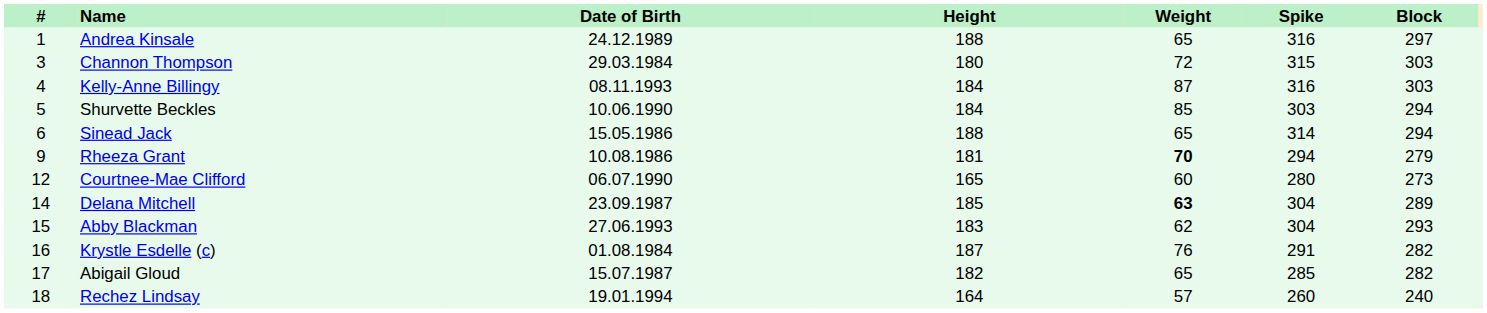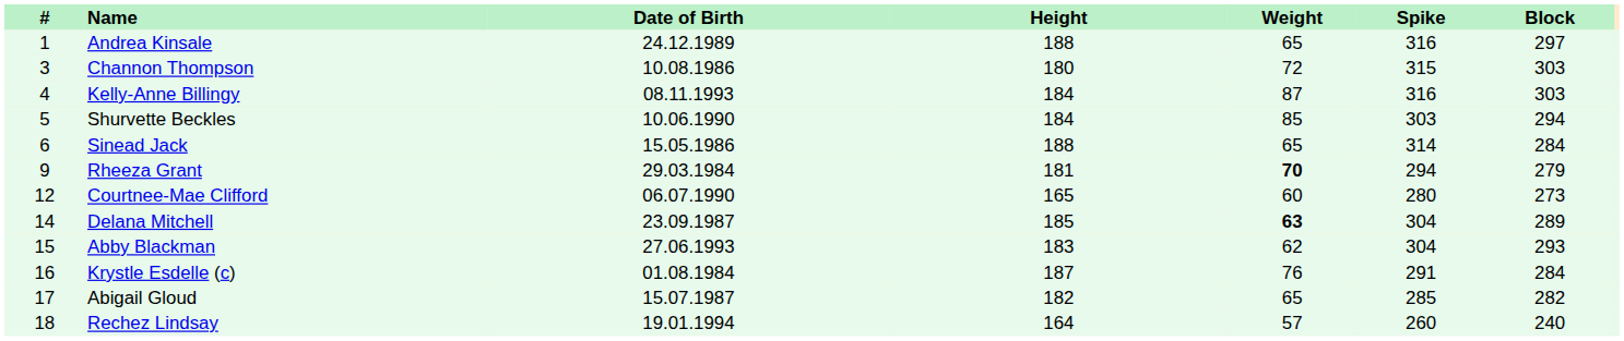 <table border=0 cellpadding=2 cellspacing=0  |- bgcolor=#FFECCE style="text-align:center; font-size:90%;" width=100%>
 <tr bgcolor=#BBF0C9>
 <th width=5%>#</th>
 <th width=25% align=left>Name</th>
 <th width=25%>Date of Birth</th>
 <th width=21%>Height</th>
 <th width=8%>Weight</th>
 <th width=8%>Spike</th>
 <th width=8%>Block</th>
 </tr>
 <tr bgcolor=#E7FAEC>
 <td>1</td>
 <td align=left><a href='#'>Andrea Kinsale</a></td>
 <td>24.12.1989</td>
 <td>188</td>
 <td>65</td>
 <td>316</td>
 <td>297</td>
 <td></td>
 </tr>
 <tr bgcolor=#E7FAEC>
 <td>3</td>
 <td align=left><a href='#'>Channon Thompson</a></td>
-<td>29.03.1984</td>
+<td>10.08.1986</td>
 <td>180</td>
 <td>72</td>
 <td>315</td>
 <td>303</td>
 <td></td>
 </tr>
 <tr bgcolor=#E7FAEC>
 <td>4</td>
 <td align=left><a href='#'>Kelly-Anne Billingy</a></td>
 <td>08.11.1993</td>
 <td>184</td>
 <td>87</td>
 <td>316</td>
 <td>303</td>
 <td></td>
 </tr>
 <tr bgcolor=#E7FAEC>
 <td>5</td>
 <td align=left>Shurvette Beckles</td>
 <td>10.06.1990</td>
 <td>184</td>
 <td>85</td>
 <td>303</td>
 <td>294</td>
 <td></td>
 </tr>
 <tr bgcolor=#E7FAEC>
 <td>6</td>
 <td align=left><a href='#'>Sinead Jack</a></td>
 <td>15.05.1986</td>
 <td>188</td>
 <td>65</td>
 <td>314</td>
-<td>294</td>
+<td>284</td>
 <td></td>
 </tr>
 <tr bgcolor=#E7FAEC>
 <td>9</td>
 <td align=left><a href='#'>Rheeza Grant</a></td>
-<td>10.08.1986</td>
+<td>29.03.1984</td>
 <td>181</td>
 <td><strong>70</strong></td>
 <td>294</td>
 <td>279</td>
 <td></td>
 </tr>
 <tr bgcolor=#E7FAEC>
 <td>12</td>
 <td align=left><a href='#'>Courtnee-Mae Clifford</a></td>
 <td>06.07.1990</td>
 <td>165</td>
 <td>60</td>
 <td>280</td>
 <td>273</td>
 <td></td>
 </tr>
 <tr bgcolor=#E7FAEC>
 <td>14</td>
 <td align=left><a href='#'>Delana Mitchell</a></td>
 <td>23.09.1987</td>
 <td>185</td>
 <td><strong>63</strong></td>
 <td>304</td>
 <td>289</td>
 <td></td>
 </tr>
 <tr bgcolor=#E7FAEC>
 <td>15</td>
 <td align=left><a href='#'>Abby Blackman</a></td>
 <td>27.06.1993</td>
 <td>183</td>
 <td>62</td>
 <td>304</td>
 <td>293</td>
 <td></td>
 </tr>
 <tr bgcolor=#E7FAEC>
 <td>16</td>
 <td align=left><a href='#'>Krystle Esdelle</a> (<a href='#'>c</a>)</td>
 <td>01.08.1984</td>
 <td>187</td>
 <td>76</td>
 <td>291</td>
-<td>282</td>
+<td>284</td>
 <td></td>
 </tr>
 <tr bgcolor=#E7FAEC>
 <td>17</td>
 <td align=left>Abigail Gloud</td>
 <td>15.07.1987</td>
 <td>182</td>
 <td>65</td>
 <td>285</td>
 <td>282</td>
 <td></td>
 </tr>
 <tr bgcolor=#E7FAEC>
 <td>18</td>
 <td align=left><a href='#'>Rechez Lindsay</a></td>
 <td>19.01.1994</td>
 <td>164</td>
 <td>57</td>
 <td>260</td>
 <td>240</td>
 <td></td>
 </tr>
 </table>
